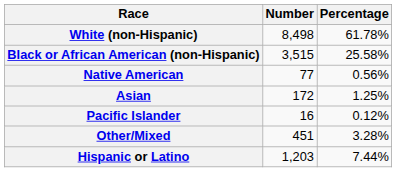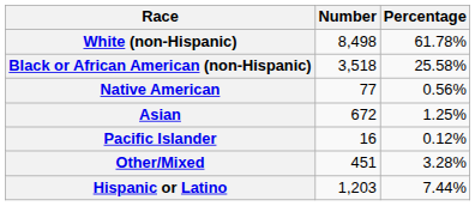 <table class="wikitable" style="text-align:right">
 <tr>
 <th scope="col">Race</th>
 <th scope="col">Number</th>
 <th scope="col">Percentage</th>
 </tr>
 <tr>
 <th scope="row"><a href='#'>White</a> (non-Hispanic)</th>
 <td>8,498</td>
 <td>61.78%</td>
 </tr>
 <tr>
 <th scope="row"><a href='#'>Black or African American</a> (non-Hispanic)</th>
-<td>3,515</td>
+<td>3,518</td>
 <td>25.58%</td>
 </tr>
 <tr>
 <th scope="row"><a href='#'>Native American</a></th>
 <td>77</td>
 <td>0.56%</td>
 </tr>
 <tr>
 <th scope="row"><a href='#'>Asian</a></th>
-<td>172</td>
+<td>672</td>
 <td>1.25%</td>
 </tr>
 <tr>
 <th scope="row"><a href='#'>Pacific Islander</a></th>
 <td>16</td>
 <td>0.12%</td>
 </tr>
 <tr>
 <th scope="row"><a href='#'>Other/Mixed</a></th>
 <td>451</td>
 <td>3.28%</td>
 </tr>
 <tr>
 <th scope="row"><a href='#'>Hispanic</a> or <a href='#'>Latino</a></th>
 <td>1,203</td>
 <td>7.44%</td>
 </tr>
 </table>
